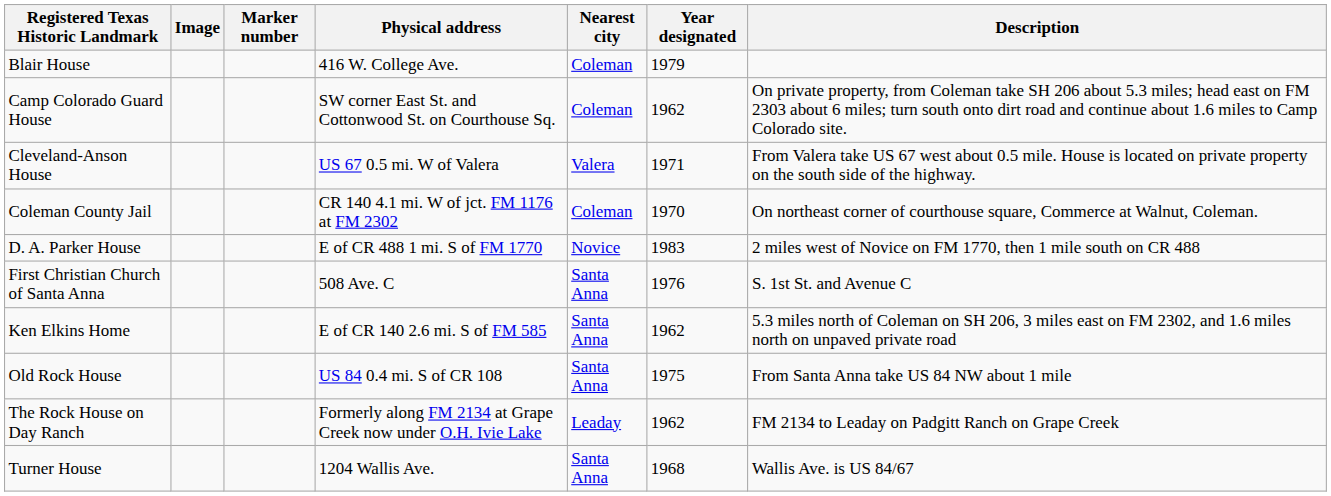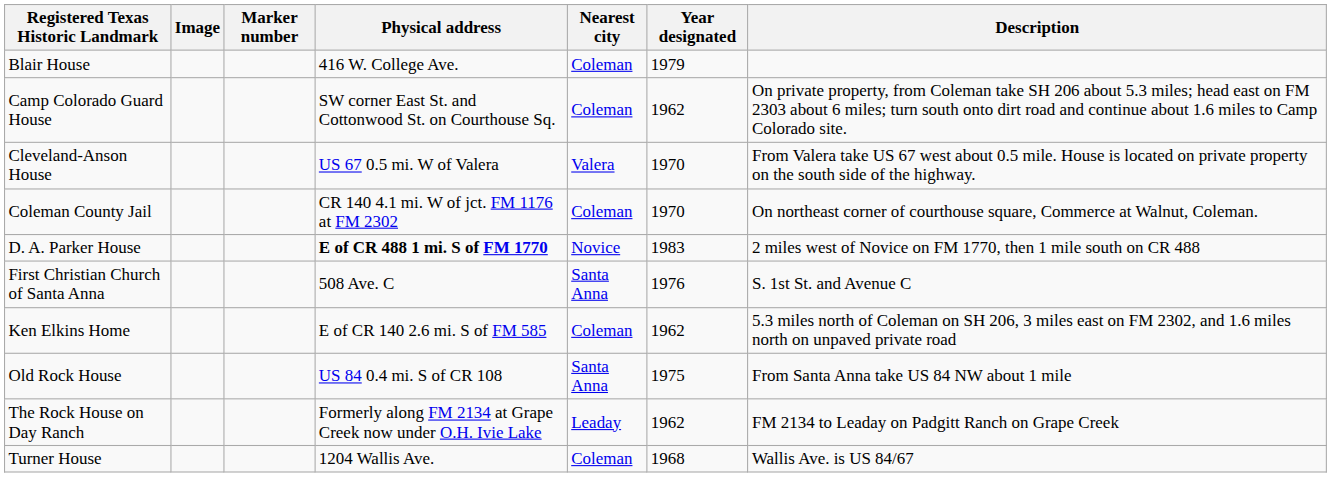 <table class="wikitable sortable">
 <tr>
 <th>Registered Texas Historic Landmark</th>
 <th>Image</th>
 <th>Marker number</th>
 <th>Physical address</th>
 <th>Nearest city</th>
 <th>Year designated</th>
 <th>Description</th>
 </tr>
 <tr>
 <td>Blair House</td>
 <td></td>
 <td></td>
 <td>416 W. College Ave.<br></td>
 <td><a href='#'>Coleman</a></td>
 <td>1979</td>
 <td></td>
 </tr>
 <tr>
 <td>Camp Colorado Guard House</td>
 <td></td>
 <td></td>
 <td>SW corner East St. and Cottonwood St. on Courthouse Sq.<br></td>
 <td><a href='#'>Coleman</a></td>
 <td>1962</td>
 <td>On private property, from Coleman take SH 206 about 5.3 miles; head east on FM 2303 about 6 miles; turn south onto dirt road and continue about 1.6 miles to Camp Colorado site.</td>
 </tr>
 <tr>
 <td>Cleveland-Anson House</td>
 <td></td>
 <td></td>
 <td><a href='#'>US 67</a> 0.5 mi. W of Valera<br></td>
 <td><a href='#'>Valera</a></td>
-<td>1971</td>
+<td>1970</td>
 <td>From Valera take US 67 west about 0.5 mile. House is located on private property on the south side of the highway.</td>
 </tr>
 <tr>
 <td>Coleman County Jail</td>
 <td></td>
 <td></td>
 <td>CR 140 4.1 mi. W of jct. <a href='#'>FM 1176</a> at <a href='#'>FM 2302</a><br></td>
 <td><a href='#'>Coleman</a></td>
 <td>1970</td>
 <td>On northeast corner of courthouse square, Commerce at Walnut, Coleman.</td>
 </tr>
 <tr>
 <td>D. A. Parker House</td>
 <td></td>
 <td></td>
-<td>E of CR 488 1 mi. S of <a href='#'>FM 1770</a><br></td>
+<td><strong>E of CR 488 1 mi. S of <a href='#'>FM 1770</a><br></strong></td>
 <td><a href='#'>Novice</a></td>
 <td>1983</td>
 <td>2 miles west of Novice on FM 1770, then 1 mile south on CR 488</td>
 </tr>
 <tr>
 <td>First Christian Church of Santa Anna</td>
 <td></td>
 <td></td>
 <td>508 Ave. C<br></td>
 <td><a href='#'>Santa Anna</a></td>
 <td>1976</td>
 <td>S. 1st St. and Avenue C</td>
 </tr>
 <tr>
 <td>Ken Elkins Home</td>
 <td></td>
 <td></td>
 <td>E of CR 140 2.6 mi. S of <a href='#'>FM 585</a><br></td>
-<td><a href='#'>Santa Anna</a></td>
+<td><a href='#'>Coleman</a></td>
 <td>1962</td>
 <td>5.3 miles north of Coleman on SH 206, 3 miles east on FM 2302, and 1.6 miles north on unpaved private road</td>
 </tr>
 <tr>
 <td>Old Rock House</td>
 <td></td>
 <td></td>
 <td><a href='#'>US 84</a> 0.4 mi. S of CR 108<br></td>
 <td><a href='#'>Santa Anna</a></td>
 <td>1975</td>
 <td>From Santa Anna take US 84 NW about 1 mile</td>
 </tr>
 <tr>
 <td>The Rock House on Day Ranch</td>
 <td></td>
 <td></td>
 <td>Formerly along <a href='#'>FM 2134</a> at Grape Creek now under <a href='#'>O.H. Ivie Lake</a> </td>
 <td><a href='#'>Leaday</a></td>
 <td>1962</td>
 <td>FM 2134 to Leaday on Padgitt Ranch on Grape Creek</td>
 </tr>
 <tr>
 <td>Turner House</td>
 <td></td>
 <td></td>
 <td>1204 Wallis Ave.<br></td>
-<td><a href='#'>Santa Anna</a></td>
+<td><a href='#'>Coleman</a></td>
 <td>1968</td>
 <td>Wallis Ave. is US 84/67</td>
 </tr>
 </table>
